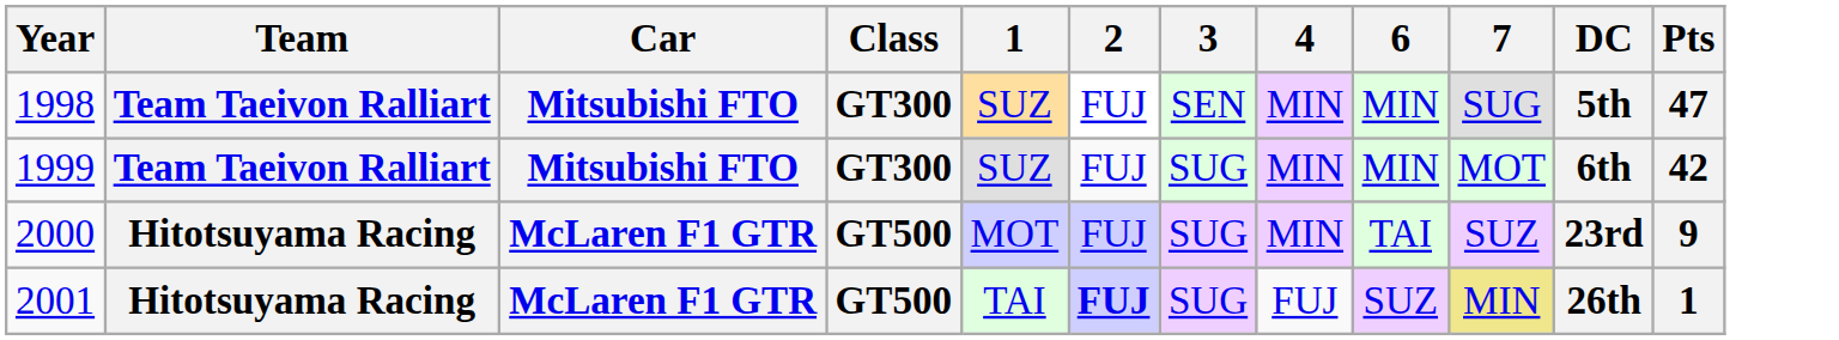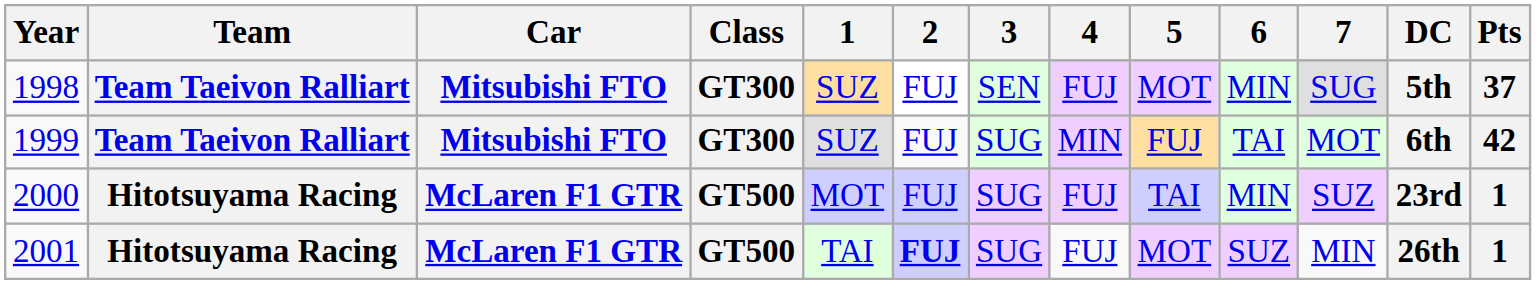 <table class="wikitable" style="text-align:center; font-size:90%">
 <tr>
 <th>Year</th>
 <th>Team</th>
 <th>Car</th>
 <th>Class</th>
 <th>1</th>
 <th>2</th>
 <th>3</th>
 <th>4</th>
+<th>5</th>
 <th>6</th>
 <th>7</th>
 <th>DC</th>
 <th>Pts</th>
 </tr>
 <tr>
 <td><a href='#'>1998</a></td>
 <th><a href='#'>Team Taeivon Ralliart</a></th>
 <th><a href='#'>Mitsubishi FTO</a></th>
 <th>GT300</th>
 <td style="background:#FFDF9F;"><a href='#'>SUZ</a><br></td>
 <td style="background:#FFFFFF;"><a href='#'>FUJ</a><br></td>
 <td style="background:#DFFFDF;"><a href='#'>SEN</a><br></td>
-<td style="background:#EFCFFF;"><a href='#'>MIN</a><br></td>
+<td style="background:#EFCFFF;"><a href='#'>FUJ</a><br></td>
+<td style="background:#EFCFFF;"><a href='#'>MOT</a><br></td>
 <td style="background:#DFFFDF;"><a href='#'>MIN</a><br></td>
 <td style="background:#DFDFDF;"><a href='#'>SUG</a><br></td>
 <th>5th</th>
-<th>47</th>
+<th>37</th>
 </tr>
 <tr>
 <td><a href='#'>1999</a></td>
 <th><a href='#'>Team Taeivon Ralliart</a></th>
 <th><a href='#'>Mitsubishi FTO</a></th>
 <th>GT300</th>
 <td style="background:#DFDFDF;"><a href='#'>SUZ</a><br></td>
 <td><a href='#'>FUJ</a></td>
 <td style="background:#DFFFDF;"><a href='#'>SUG</a><br></td>
 <td style="background:#EFCFFF;"><a href='#'>MIN</a><br></td>
-<td style="background:#DFFFDF;"><a href='#'>MIN</a><br></td>
+<td style="background:#FFDF9F;"><a href='#'>FUJ</a><br></td>
+<td style="background:#DFFFDF;"><a href='#'>TAI</a><br></td>
 <td style="background:#DFFFDF;"><a href='#'>MOT</a><br></td>
 <th>6th</th>
 <th>42</th>
 </tr>
 <tr>
 <td><a href='#'>2000</a></td>
 <th>Hitotsuyama Racing</th>
 <th><a href='#'>McLaren F1 GTR</a></th>
 <th>GT500</th>
 <td style="background:#CFCFFF;"><a href='#'>MOT</a><br></td>
 <td style="background:#CFCFFF;"><a href='#'>FUJ</a><br></td>
 <td style="background:#EFCFFF;"><a href='#'>SUG</a><br></td>
-<td style="background:#EFCFFF;"><a href='#'>MIN</a><br></td>
-<td style="background:#DFFFDF;"><a href='#'>TAI</a><br></td>
+<td style="background:#EFCFFF;"><a href='#'>FUJ</a><br></td>
+<td style="background:#CFCFFF;"><a href='#'>TAI</a><br></td>
+<td style="background:#DFFFDF;"><a href='#'>MIN</a><br></td>
 <td style="background:#EFCFFF;"><a href='#'>SUZ</a><br></td>
 <th>23rd</th>
-<th>9</th>
+<th>1</th>
 </tr>
 <tr>
 <td><a href='#'>2001</a></td>
 <th>Hitotsuyama Racing</th>
 <th><a href='#'>McLaren F1 GTR</a></th>
 <th>GT500</th>
 <td style="background:#DFFFDF;"><a href='#'>TAI</a><br></td>
 <td style="background:#CFCFFF;"><strong><a href='#'>FUJ</a><br></strong></td>
 <td style="background:#EFCFFF;"><a href='#'>SUG</a><br></td>
 <td><a href='#'>FUJ</a></td>
+<td style="background:#EFCFFF;"><a href='#'>MOT</a><br></td>
 <td style="background:#EFCFFF;"><a href='#'>SUZ</a><br></td>
-<td style="background: khaki;"><a href='#'>MIN</a></td>
+<td><a href='#'>MIN</a></td>
 <th>26th</th>
 <th>1</th>
 </tr>
 </table>
